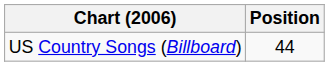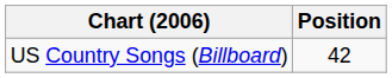 <table class="wikitable sortable">
 <tr>
 <th scope="col">Chart (2006)</th>
 <th scope="col">Position</th>
 </tr>
 <tr>
 <td>US <a href='#'>Country Songs</a> (<em><a href='#'>Billboard</a></em>)</td>
-<td align="center">44</td>
+<td align="center">42</td>
 </tr>
 </table>
